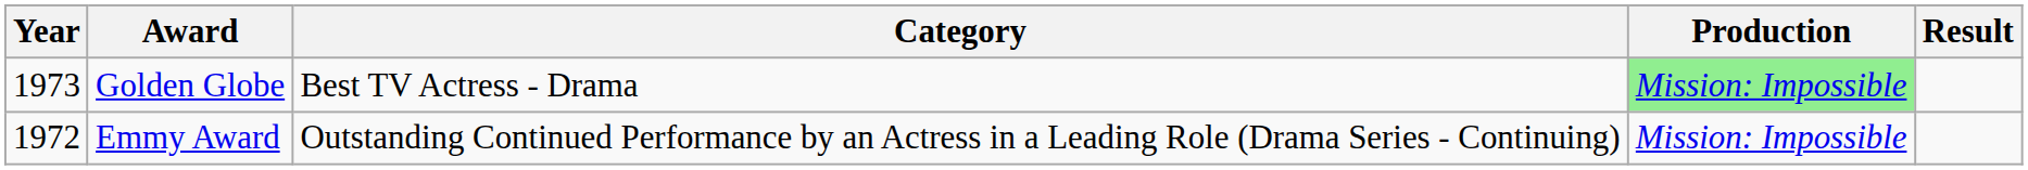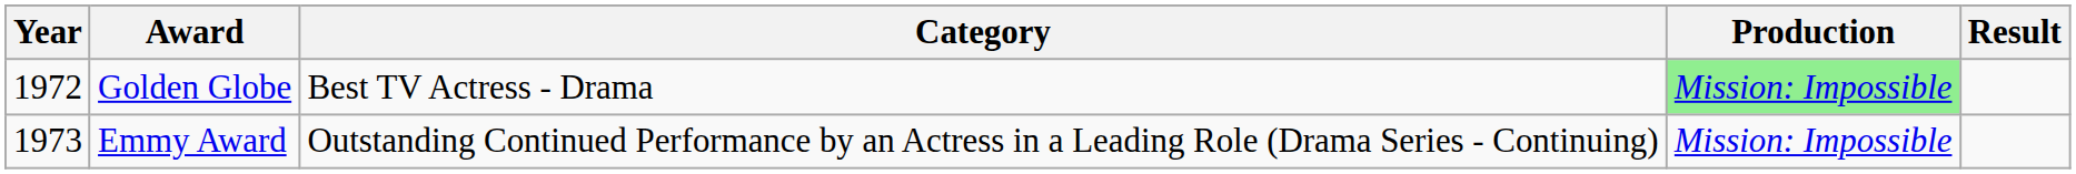 <table class="wikitable sortable">
 <tr>
 <th>Year</th>
 <th>Award</th>
 <th>Category</th>
 <th>Production</th>
 <th>Result</th>
 </tr>
 <tr>
-<td>1973</td>
+<td>1972</td>
 <td><a href='#'>Golden Globe</a></td>
 <td>Best TV Actress - Drama</td>
 <td style="background: lightgreen;"><em><a href='#'>Mission: Impossible</a></em></td>
 <td></td>
 </tr>
 <tr>
-<td>1972</td>
+<td>1973</td>
 <td><a href='#'>Emmy Award</a></td>
 <td>Outstanding Continued Performance by an Actress in a Leading Role (Drama Series - Continuing)</td>
 <td><em><a href='#'>Mission: Impossible</a></em></td>
 <td></td>
 </tr>
 </table>
